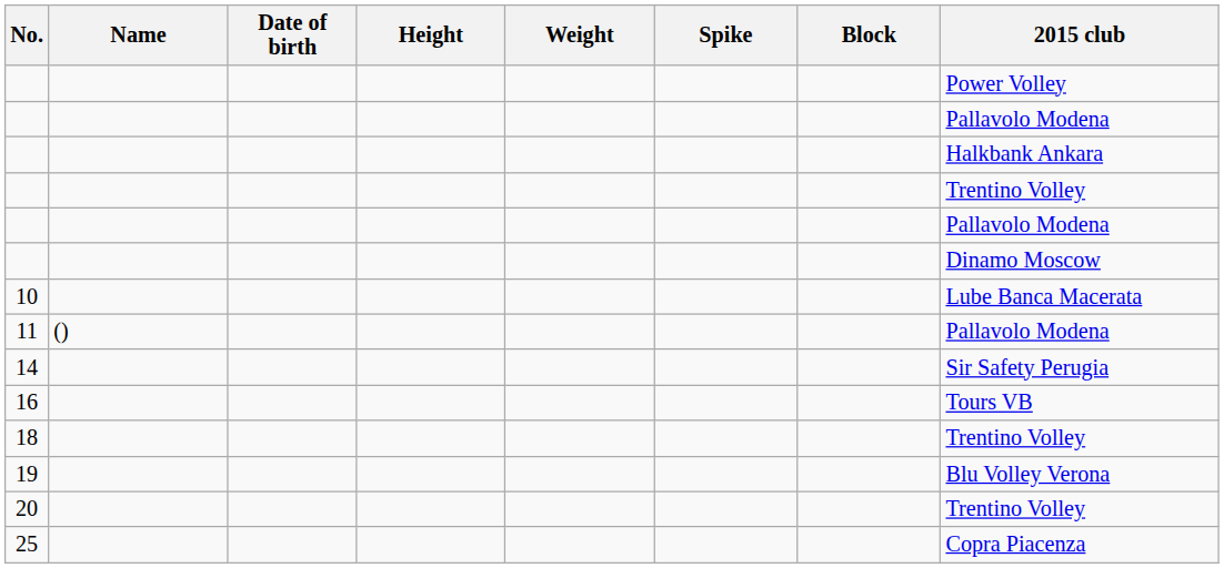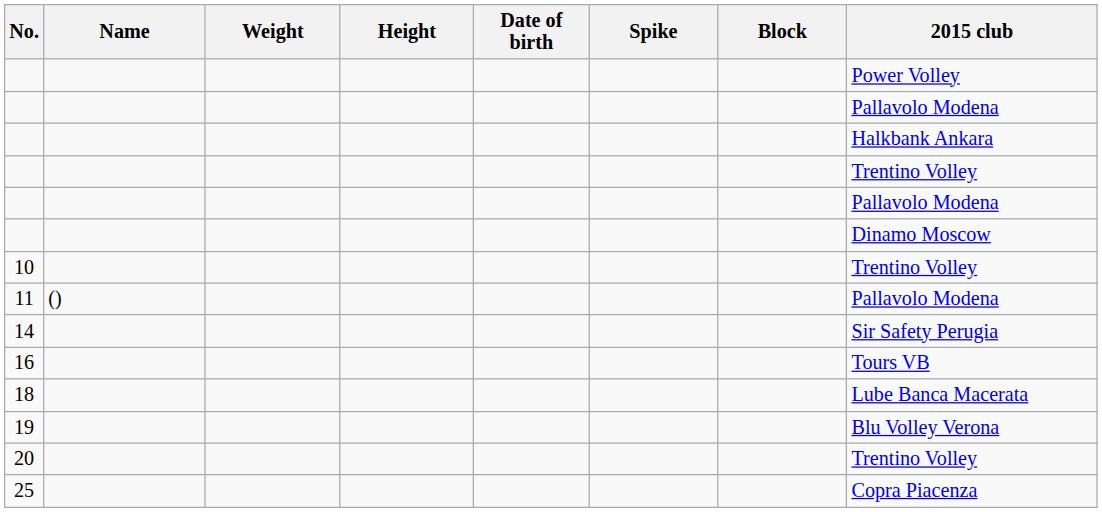 <table class="wikitable sortable" style="font-size:100%; text-align:center;">
 <tr>
 <th>No.</th>
 <th style="width:12em">Name</th>
+<th style="width:9em">Weight</th>
+<th style="width:9em">Height</th>
 <th style="width:8em">Date of birth</th>
-<th style="width:9em">Height</th>
-<th style="width:9em">Weight</th>
 <th style="width:9em">Spike</th>
 <th style="width:9em">Block</th>
 <th style="width:19em">2015 club</th>
 </tr>
 <tr>
 <td></td>
 <td align=left></td>
-<td align=right></td>
 <td></td>
 <td></td>
+<td align=right></td>
 <td></td>
 <td></td>
 <td align=left> <a href='#'>Power Volley</a></td>
 </tr>
 <tr>
 <td></td>
 <td align=left></td>
-<td align=right></td>
 <td></td>
 <td></td>
+<td align=right></td>
 <td></td>
 <td></td>
 <td align=left> <a href='#'>Pallavolo Modena</a></td>
 </tr>
 <tr>
 <td></td>
 <td align=left></td>
-<td align=right></td>
 <td></td>
 <td></td>
+<td align=right></td>
 <td></td>
 <td></td>
 <td align=left> <a href='#'>Halkbank Ankara</a></td>
 </tr>
 <tr>
 <td></td>
 <td align=left></td>
-<td align=right></td>
 <td></td>
 <td></td>
+<td align=right></td>
 <td></td>
 <td></td>
 <td align=left> <a href='#'>Trentino Volley</a></td>
 </tr>
 <tr>
 <td></td>
 <td align=left></td>
-<td align=right></td>
 <td></td>
 <td></td>
+<td align=right></td>
 <td></td>
 <td></td>
 <td align=left> <a href='#'>Pallavolo Modena</a></td>
 </tr>
 <tr>
 <td></td>
 <td align=left></td>
-<td align=right></td>
 <td></td>
 <td></td>
+<td align=right></td>
 <td></td>
 <td></td>
 <td align=left> <a href='#'>Dinamo Moscow</a></td>
 </tr>
 <tr>
 <td>10</td>
 <td align=left></td>
+<td></td>
+<td></td>
 <td align=right></td>
 <td></td>
 <td></td>
-<td></td>
-<td></td>
-<td align=left> <a href='#'>Lube Banca Macerata</a></td>
+<td align=left> <a href='#'>Trentino Volley</a></td>
 </tr>
 <tr>
 <td>11</td>
 <td align=left> ()</td>
-<td align=right></td>
 <td></td>
 <td></td>
+<td align=right></td>
 <td></td>
 <td></td>
 <td align=left> <a href='#'>Pallavolo Modena</a></td>
 </tr>
 <tr>
 <td>14</td>
 <td align=left></td>
-<td align=right></td>
 <td></td>
 <td></td>
+<td align=right></td>
 <td></td>
 <td></td>
 <td align=left> <a href='#'>Sir Safety Perugia</a></td>
 </tr>
 <tr>
 <td>16</td>
 <td align=left></td>
-<td align=right></td>
 <td></td>
 <td></td>
+<td align=right></td>
 <td></td>
 <td></td>
 <td align=left> <a href='#'>Tours VB</a></td>
 </tr>
 <tr>
 <td>18</td>
 <td align=left></td>
+<td></td>
+<td></td>
 <td align=right></td>
 <td></td>
 <td></td>
-<td></td>
-<td></td>
-<td align=left> <a href='#'>Trentino Volley</a></td>
+<td align=left> <a href='#'>Lube Banca Macerata</a></td>
 </tr>
 <tr>
 <td>19</td>
 <td align=left></td>
-<td align=right></td>
 <td></td>
 <td></td>
+<td align=right></td>
 <td></td>
 <td></td>
 <td align=left> <a href='#'>Blu Volley Verona</a></td>
 </tr>
 <tr>
 <td>20</td>
 <td align=left></td>
-<td align=right></td>
 <td></td>
 <td></td>
+<td align=right></td>
 <td></td>
 <td></td>
 <td align=left> <a href='#'>Trentino Volley</a></td>
 </tr>
 <tr>
 <td>25</td>
 <td align=left></td>
-<td align=right></td>
 <td></td>
 <td></td>
+<td align=right></td>
 <td></td>
 <td></td>
 <td align=left> <a href='#'>Copra Piacenza</a></td>
 </tr>
 </table>
